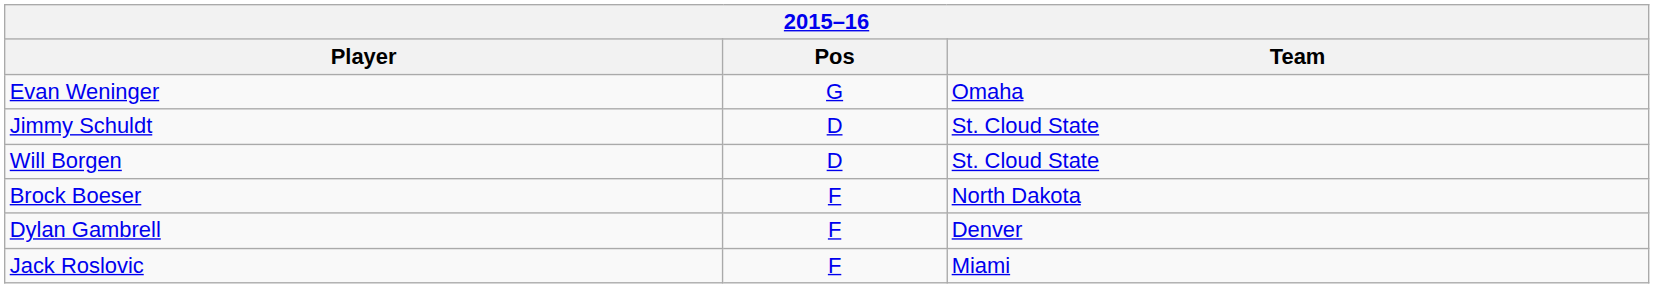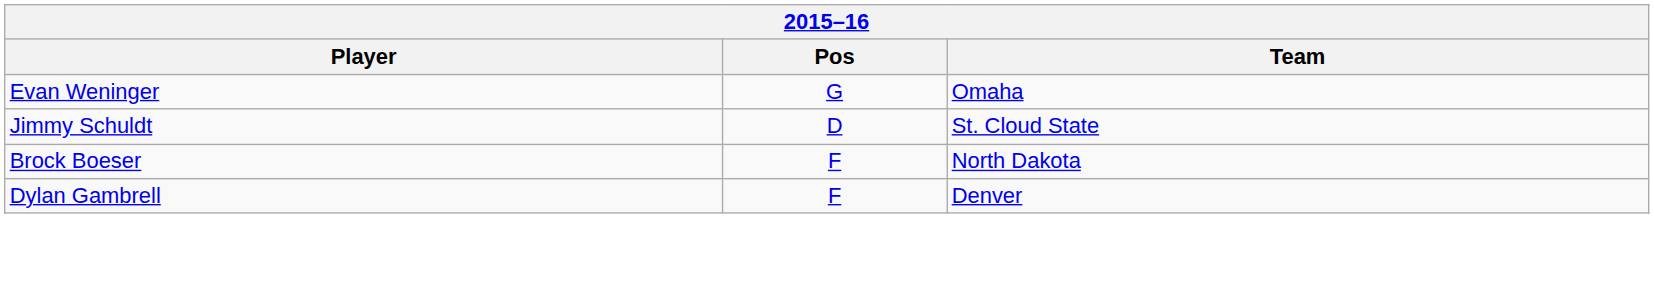 <table class="wikitable" width=95%>
 <tr>
 <th colspan=3><a href='#'>2015–16</a></th>
 </tr>
 <tr>
 <th>Player</th>
 <th>Pos</th>
 <th>Team</th>
 </tr>
 <tr>
 <td><a href='#'>Evan Weninger</a></td>
 <td align=center><a href='#'>G</a></td>
 <td><a href='#'>Omaha</a></td>
 </tr>
 <tr>
 <td><a href='#'>Jimmy Schuldt</a></td>
 <td align=center><a href='#'>D</a></td>
 <td><a href='#'>St. Cloud State</a></td>
 </tr>
 <tr>
-<td><a href='#'>Will Borgen</a></td>
-<td align=center><a href='#'>D</a></td>
-<td><a href='#'>St. Cloud State</a></td>
-</tr>
-<tr>
 <td><a href='#'>Brock Boeser</a></td>
 <td align=center><a href='#'>F</a></td>
 <td><a href='#'>North Dakota</a></td>
 </tr>
 <tr>
 <td><a href='#'>Dylan Gambrell</a></td>
 <td align=center><a href='#'>F</a></td>
 <td><a href='#'>Denver</a></td>
 </tr>
-<tr>
-<td><a href='#'>Jack Roslovic</a></td>
-<td align=center><a href='#'>F</a></td>
-<td><a href='#'>Miami</a></td>
-</tr>
 </table>
